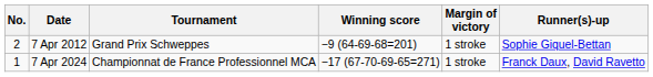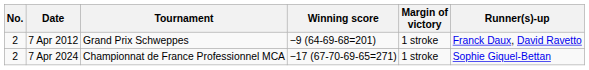 <table class="wikitable" style="font-size:95%;">
 <tr>
 <th>No.</th>
 <th>Date</th>
 <th>Tournament</th>
 <th>Winning score</th>
 <th>Margin of<br>victory</th>
 <th>Runner(s)-up</th>
 </tr>
 <tr>
 <td align=center>2</td>
 <td align=right>7 Apr 2012</td>
 <td>Grand Prix Schweppes</td>
 <td>−9 (64-69-68=201)</td>
 <td>1 stroke</td>
-<td> <a href='#'>Sophie Giquel-Bettan</a></td>
+<td> <a href='#'>Franck Daux</a>,  <a href='#'>David Ravetto</a></td>
 </tr>
 <tr>
-<td align=center>1</td>
+<td align=center>2</td>
 <td align=right>7 Apr 2024</td>
 <td>Championnat de France Professionnel MCA</td>
 <td>−17 (67-70-69-65=271)</td>
 <td>1 stroke</td>
-<td> <a href='#'>Franck Daux</a>,  <a href='#'>David Ravetto</a></td>
+<td> <a href='#'>Sophie Giquel-Bettan</a></td>
 </tr>
 </table>
